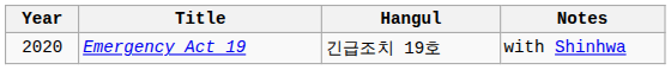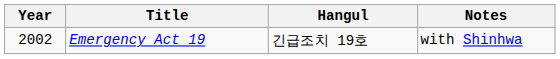 <table class="wikitable">
 <tr>
 <th style="width:50px;">Year</th>
 <th style="width:180px;">Title</th>
 <th style="width:130px;">Hangul</th>
 <th style="width:120px;">Notes</th>
 </tr>
 <tr>
-<td style="text-align:center">2020</td>
+<td style="text-align:center">2002</td>
 <td><em><a href='#'>Emergency Act 19</a></em></td>
 <td>긴급조치 19호</td>
 <td>with <a href='#'>Shinhwa</a></td>
 </tr>
 </table>
